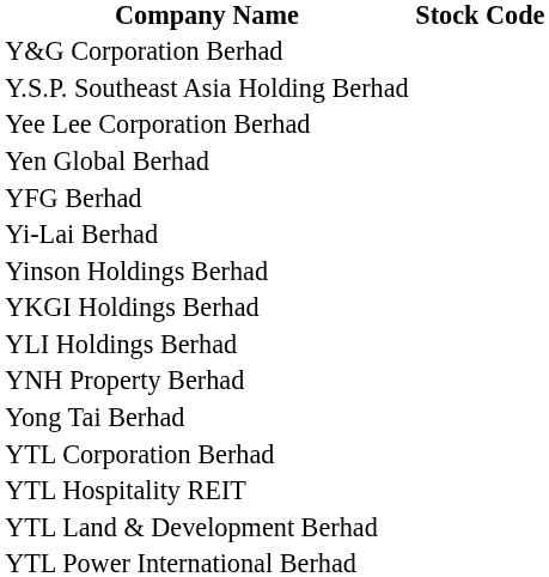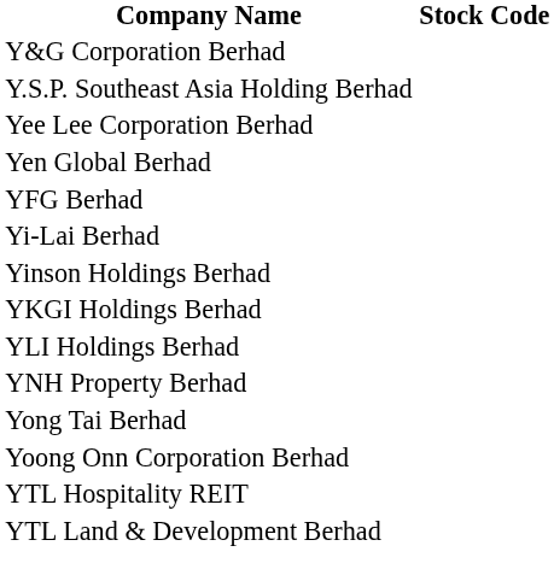 <table style="background:transparent;">
 <tr>
 <th>Company Name</th>
 <th>Stock Code</th>
 </tr>
 <tr>
 <td>Y&G Corporation Berhad</td>
 <td></td>
 </tr>
 <tr>
 <td>Y.S.P. Southeast Asia Holding Berhad</td>
 <td></td>
 </tr>
 <tr>
 <td>Yee Lee Corporation Berhad</td>
 <td></td>
 </tr>
 <tr>
 <td>Yen Global Berhad</td>
 <td></td>
 </tr>
 <tr>
 <td>YFG Berhad</td>
 <td></td>
 </tr>
 <tr>
 <td>Yi-Lai Berhad</td>
 <td></td>
 </tr>
 <tr>
 <td>Yinson Holdings Berhad</td>
 <td></td>
 </tr>
 <tr>
 <td>YKGI Holdings Berhad</td>
 <td></td>
 </tr>
 <tr>
 <td>YLI Holdings Berhad</td>
 <td></td>
 </tr>
 <tr>
 <td>YNH Property Berhad</td>
 <td></td>
 </tr>
 <tr>
 <td>Yong Tai Berhad</td>
 <td></td>
 </tr>
 <tr>
-<td>YTL Corporation Berhad</td>
+<td>Yoong Onn Corporation Berhad</td>
 <td></td>
 </tr>
 <tr>
 <td>YTL Hospitality REIT</td>
 <td></td>
 </tr>
 <tr>
 <td>YTL Land & Development Berhad</td>
 <td></td>
 </tr>
-<tr>
-<td>YTL Power International Berhad</td>
-<td></td>
-</tr>
 </table>
